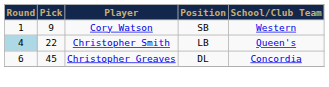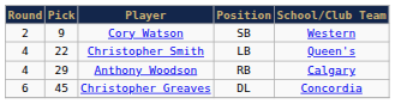 <table class="wikitable sortable">
 <tr>
 <th style="background:#13264B;color:#C9AF74;">Round</th>
 <th style="background:#13264B;color:#C9AF74;">Pick</th>
 <th style="background:#13264B;color:#C9AF74;">Player</th>
 <th style="background:#13264B;color:#C9AF74;">Position</th>
 <th style="background:#13264B;color:#C9AF74;">School/Club Team</th>
 </tr>
 <tr align="center">
-<td align=center>1</td>
+<td align=center>2</td>
 <td>9</td>
 <td><a href='#'>Cory Watson</a></td>
 <td>SB</td>
 <td><a href='#'>Western</a></td>
 </tr>
 <tr align="center">
-<td align=center style="background: lightblue;">4</td>
+<td align=center>4</td>
 <td>22</td>
 <td><a href='#'>Christopher Smith</a></td>
 <td>LB</td>
 <td><a href='#'>Queen's</a></td>
+</tr>
+<tr align="center">
+<td align=center>4</td>
+<td>29</td>
+<td><a href='#'>Anthony Woodson</a></td>
+<td>RB</td>
+<td><a href='#'>Calgary</a></td>
 </tr>
 <tr align="center">
 <td align=center>6</td>
 <td>45</td>
 <td><a href='#'>Christopher Greaves</a></td>
 <td>DL</td>
 <td><a href='#'>Concordia</a></td>
 </tr>
 <tr>
 </tr>
 </table>
